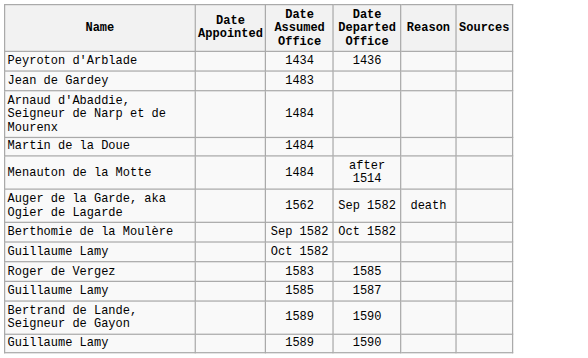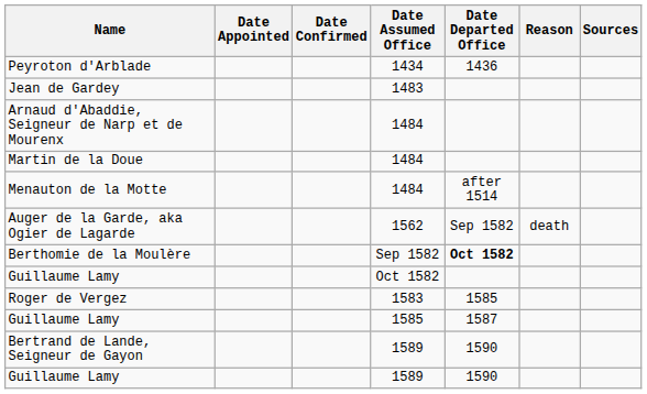 <table class="wikitable">
 <tr style="font-size: 75%;">
 <th style="width: 150px;">Name</th>
 <th style="width: 50px;">Date Appointed</th>
+<th style="width: 50px;">Date Confirmed</th>
 <th style="width: 50px;">Date Assumed Office</th>
 <th style="width: 50px;">Date Departed Office</th>
 <th style="width: 40px;">Reason</th>
 <th style="width: 30px;">Sources</th>
 </tr>
 <tr style="font-size: 75%;">
 <td>Peyroton d'Arblade</td>
+<td style="text-align: center;"></td>
 <td style="text-align: center;"></td>
 <td style="text-align: center;">1434</td>
 <td style="text-align: center;">1436</td>
 <td style="text-align: center;"></td>
 <td></td>
 </tr>
 <tr style="font-size: 75%;">
 <td>Jean de Gardey</td>
 <td style="text-align: center;"></td>
+<td style="text-align: center;"></td>
 <td style="text-align: center;">1483</td>
 <td style="text-align: center;"></td>
 <td style="text-align: center;"></td>
 <td></td>
 </tr>
 <tr style="font-size: 75%;">
 <td>Arnaud d'Abaddie, Seigneur de Narp et de Mourenx</td>
+<td style="text-align: center;"></td>
 <td style="text-align: center;"></td>
 <td style="text-align: center;">1484</td>
 <td style="text-align: center;"></td>
 <td style="text-align: center;"></td>
 <td></td>
 </tr>
 <tr style="font-size: 75%;">
 <td>Martin de la Doue</td>
 <td style="text-align: center;"></td>
+<td style="text-align: center;"></td>
 <td style="text-align: center;">1484</td>
 <td style="text-align: center;"></td>
 <td style="text-align: center;"></td>
 <td></td>
 </tr>
 <tr style="font-size: 75%;">
 <td>Menauton de la Motte</td>
+<td style="text-align: center;"></td>
 <td style="text-align: center;"></td>
 <td style="text-align: center;">1484</td>
 <td style="text-align: center;">after 1514</td>
 <td style="text-align: center;"></td>
 <td></td>
 </tr>
 <tr style="font-size: 75%;">
 <td>Auger de la Garde, aka Ogier de Lagarde</td>
 <td style="text-align: center;"></td>
+<td style="text-align: center;"></td>
 <td style="text-align: center;">1562</td>
 <td style="text-align: center;">Sep 1582</td>
 <td style="text-align: center;">death</td>
 <td></td>
 </tr>
 <tr style="font-size: 75%;">
 <td>Berthomie de la Moulère</td>
 <td style="text-align: center;"></td>
+<td style="text-align: center;"></td>
 <td style="text-align: center;">Sep 1582</td>
-<td style="text-align: center;">Oct 1582</td>
+<td style="text-align: center;"><strong>Oct 1582</strong></td>
 <td style="text-align: center;"></td>
 <td></td>
 </tr>
 <tr style="font-size: 75%;">
 <td>Guillaume Lamy</td>
+<td style="text-align: center;"></td>
 <td style="text-align: center;"></td>
 <td style="text-align: center;">Oct 1582</td>
 <td style="text-align: center;"></td>
 <td style="text-align: center;"></td>
 <td></td>
 </tr>
 <tr style="font-size: 75%;">
 <td>Roger de Vergez</td>
 <td style="text-align: center;"></td>
+<td style="text-align: center;"></td>
 <td style="text-align: center;">1583</td>
 <td style="text-align: center;">1585</td>
 <td style="text-align: center;"></td>
 <td></td>
 </tr>
 <tr style="font-size: 75%;">
 <td>Guillaume Lamy</td>
+<td style="text-align: center;"></td>
 <td style="text-align: center;"></td>
 <td style="text-align: center;">1585</td>
 <td style="text-align: center;">1587</td>
 <td style="text-align: center;"></td>
 <td></td>
 </tr>
 <tr style="font-size: 75%;">
 <td>Bertrand de Lande, Seigneur de Gayon</td>
 <td style="text-align: center;"></td>
+<td style="text-align: center;"></td>
 <td style="text-align: center;">1589</td>
 <td style="text-align: center;">1590</td>
 <td style="text-align: center;"></td>
 <td></td>
 </tr>
 <tr style="font-size: 75%;">
 <td>Guillaume Lamy</td>
 <td style="text-align: center;"></td>
+<td style="text-align: center;"></td>
 <td style="text-align: center;">1589</td>
 <td style="text-align: center;">1590</td>
 <td style="text-align: center;"></td>
 <td></td>
 </tr>
 </table>
